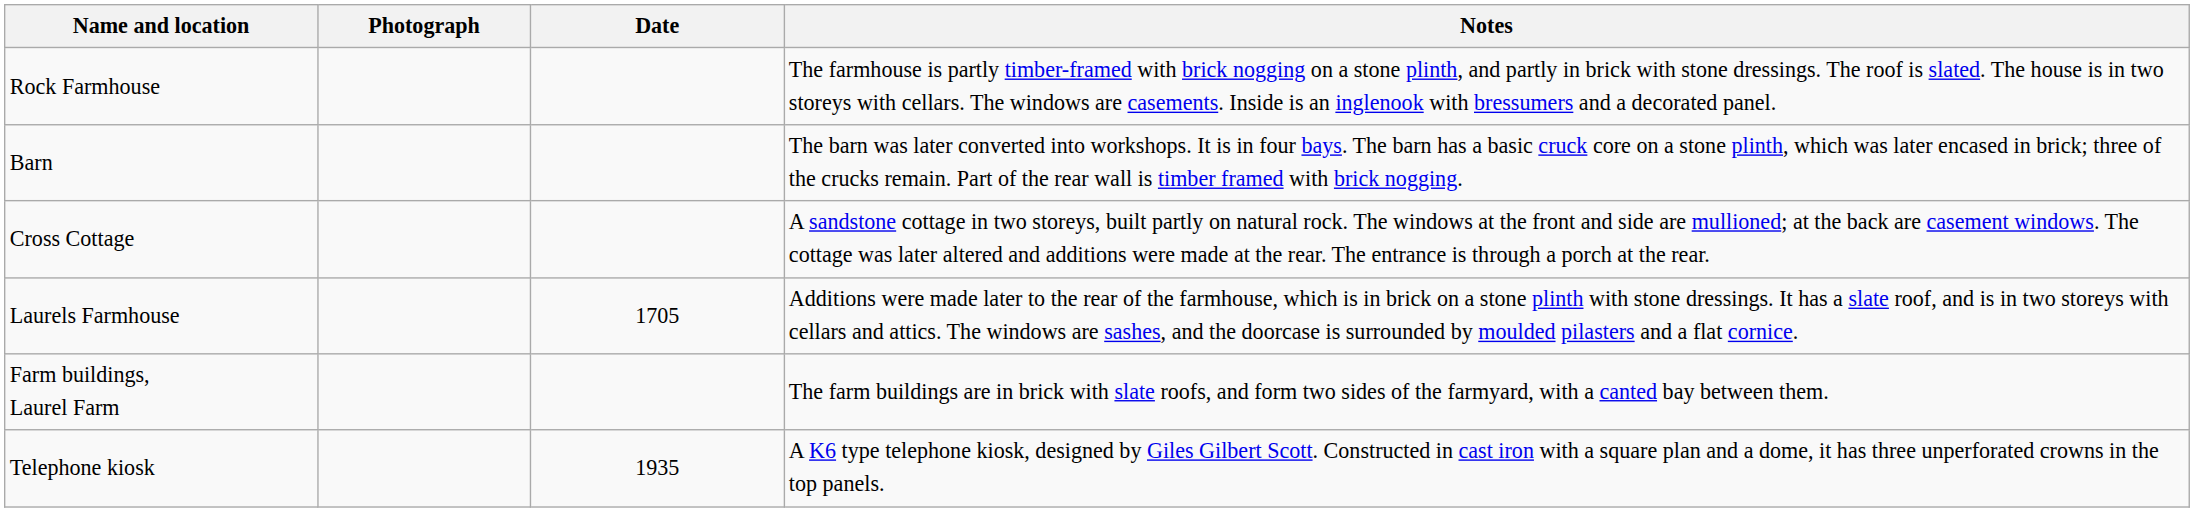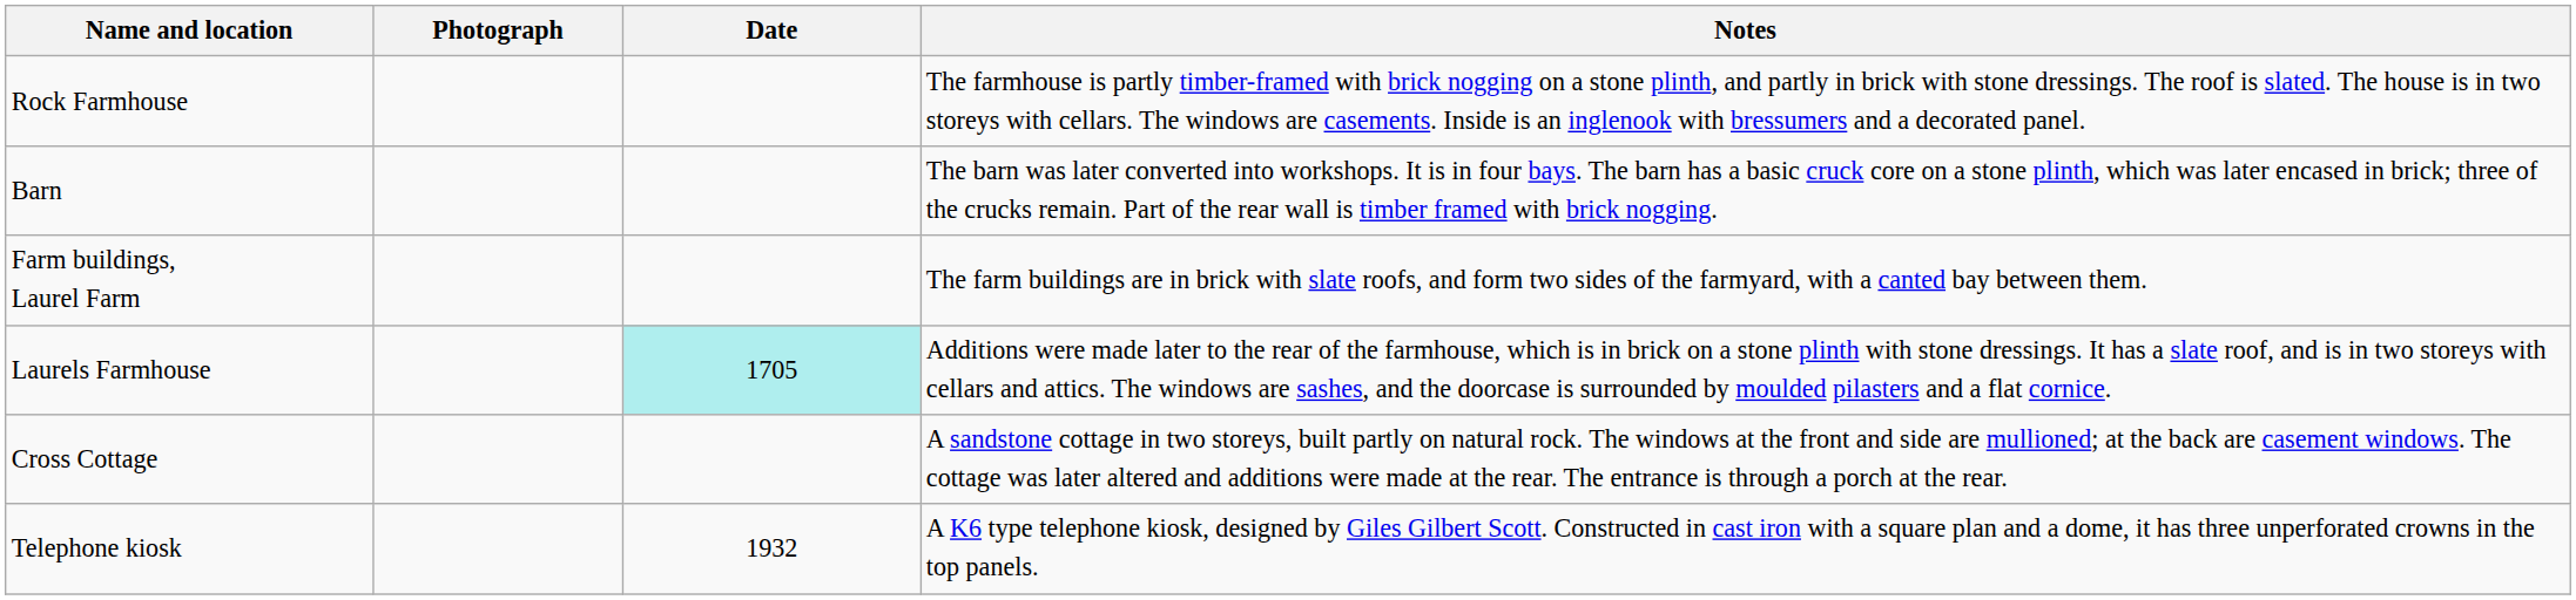 <table class="wikitable sortable plainrowheaders" style="width:100%;border:0px;text-align:left;line-height:150%;">
 <tr>
 <th scope="col"  style="width:150px">Name and location</th>
 <th scope="col"  style="width:100px" class="unsortable">Photograph</th>
 <th scope="col"  style="width:120px">Date</th>
 <th scope="col"  style="width:700px" class="unsortable">Notes</th>
 </tr>
 <tr>
 <td>Rock Farmhouse<br><small></small></td>
 <td></td>
 <td align="center"></td>
 <td>The farmhouse is partly <a href='#'>timber-framed</a> with <a href='#'>brick nogging</a> on a stone <a href='#'>plinth</a>, and partly in brick with stone dressings.  The roof is <a href='#'>slated</a>.  The house is in two storeys with cellars.  The windows are <a href='#'>casements</a>.  Inside is an <a href='#'>inglenook</a> with <a href='#'>bressumers</a> and a decorated panel.</td>
 </tr>
 <tr>
 <td>Barn<br><small></small></td>
 <td></td>
 <td align="center"></td>
 <td>The barn was later converted into workshops.  It is in four <a href='#'>bays</a>.  The barn has a basic <a href='#'>cruck</a> core on a stone <a href='#'>plinth</a>, which was later encased in brick; three of the crucks remain.  Part of the rear wall is <a href='#'>timber framed</a> with <a href='#'>brick nogging</a>.</td>
 </tr>
 <tr>
+<td>Farm buildings,<br>Laurel Farm<br><small></small></td>
+<td></td>
+<td align="center"></td>
+<td>The farm buildings are in brick with <a href='#'>slate</a> roofs, and form two sides of the farmyard, with a <a href='#'>canted</a> bay between them.</td>
+</tr>
+<tr>
+<td>Laurels Farmhouse<br><small></small></td>
+<td></td>
+<td align="center" style="background: paleturquoise;">1705</td>
+<td>Additions were made later to the rear of the farmhouse, which is in brick on a stone <a href='#'>plinth</a> with stone dressings.  It has a <a href='#'>slate</a> roof, and is in two storeys with cellars and attics.  The windows are <a href='#'>sashes</a>, and the doorcase is surrounded by <a href='#'>moulded</a> <a href='#'>pilasters</a> and a flat <a href='#'>cornice</a>.</td>
+</tr>
+<tr>
 <td>Cross Cottage<br><small></small></td>
 <td></td>
 <td align="center"></td>
 <td>A <a href='#'>sandstone</a> cottage in two storeys, built partly on natural rock.  The windows at the front and side are <a href='#'>mullioned</a>; at the back are <a href='#'>casement windows</a>.  The cottage was later altered and additions were made at the rear.  The entrance is through a porch at the rear.</td>
 </tr>
 <tr>
-<td>Laurels Farmhouse<br><small></small></td>
-<td></td>
-<td align="center">1705</td>
-<td>Additions were made later to the rear of the farmhouse, which is in brick on a stone <a href='#'>plinth</a> with stone dressings.  It has a <a href='#'>slate</a> roof, and is in two storeys with cellars and attics.  The windows are <a href='#'>sashes</a>, and the doorcase is surrounded by <a href='#'>moulded</a> <a href='#'>pilasters</a> and a flat <a href='#'>cornice</a>.</td>
-</tr>
-<tr>
-<td>Farm buildings,<br>Laurel Farm<br><small></small></td>
-<td></td>
-<td align="center"></td>
-<td>The farm buildings are in brick with <a href='#'>slate</a> roofs, and form two sides of the farmyard, with a <a href='#'>canted</a> bay between them.</td>
-</tr>
-<tr>
 <td>Telephone kiosk<br><small></small></td>
 <td></td>
-<td align="center">1935</td>
+<td align="center">1932</td>
 <td>A <a href='#'>K6</a> type telephone kiosk, designed by <a href='#'>Giles Gilbert Scott</a>.  Constructed in <a href='#'>cast iron</a> with a square plan and a dome, it has three unperforated crowns in the top panels.</td>
 </tr>
 </table>
